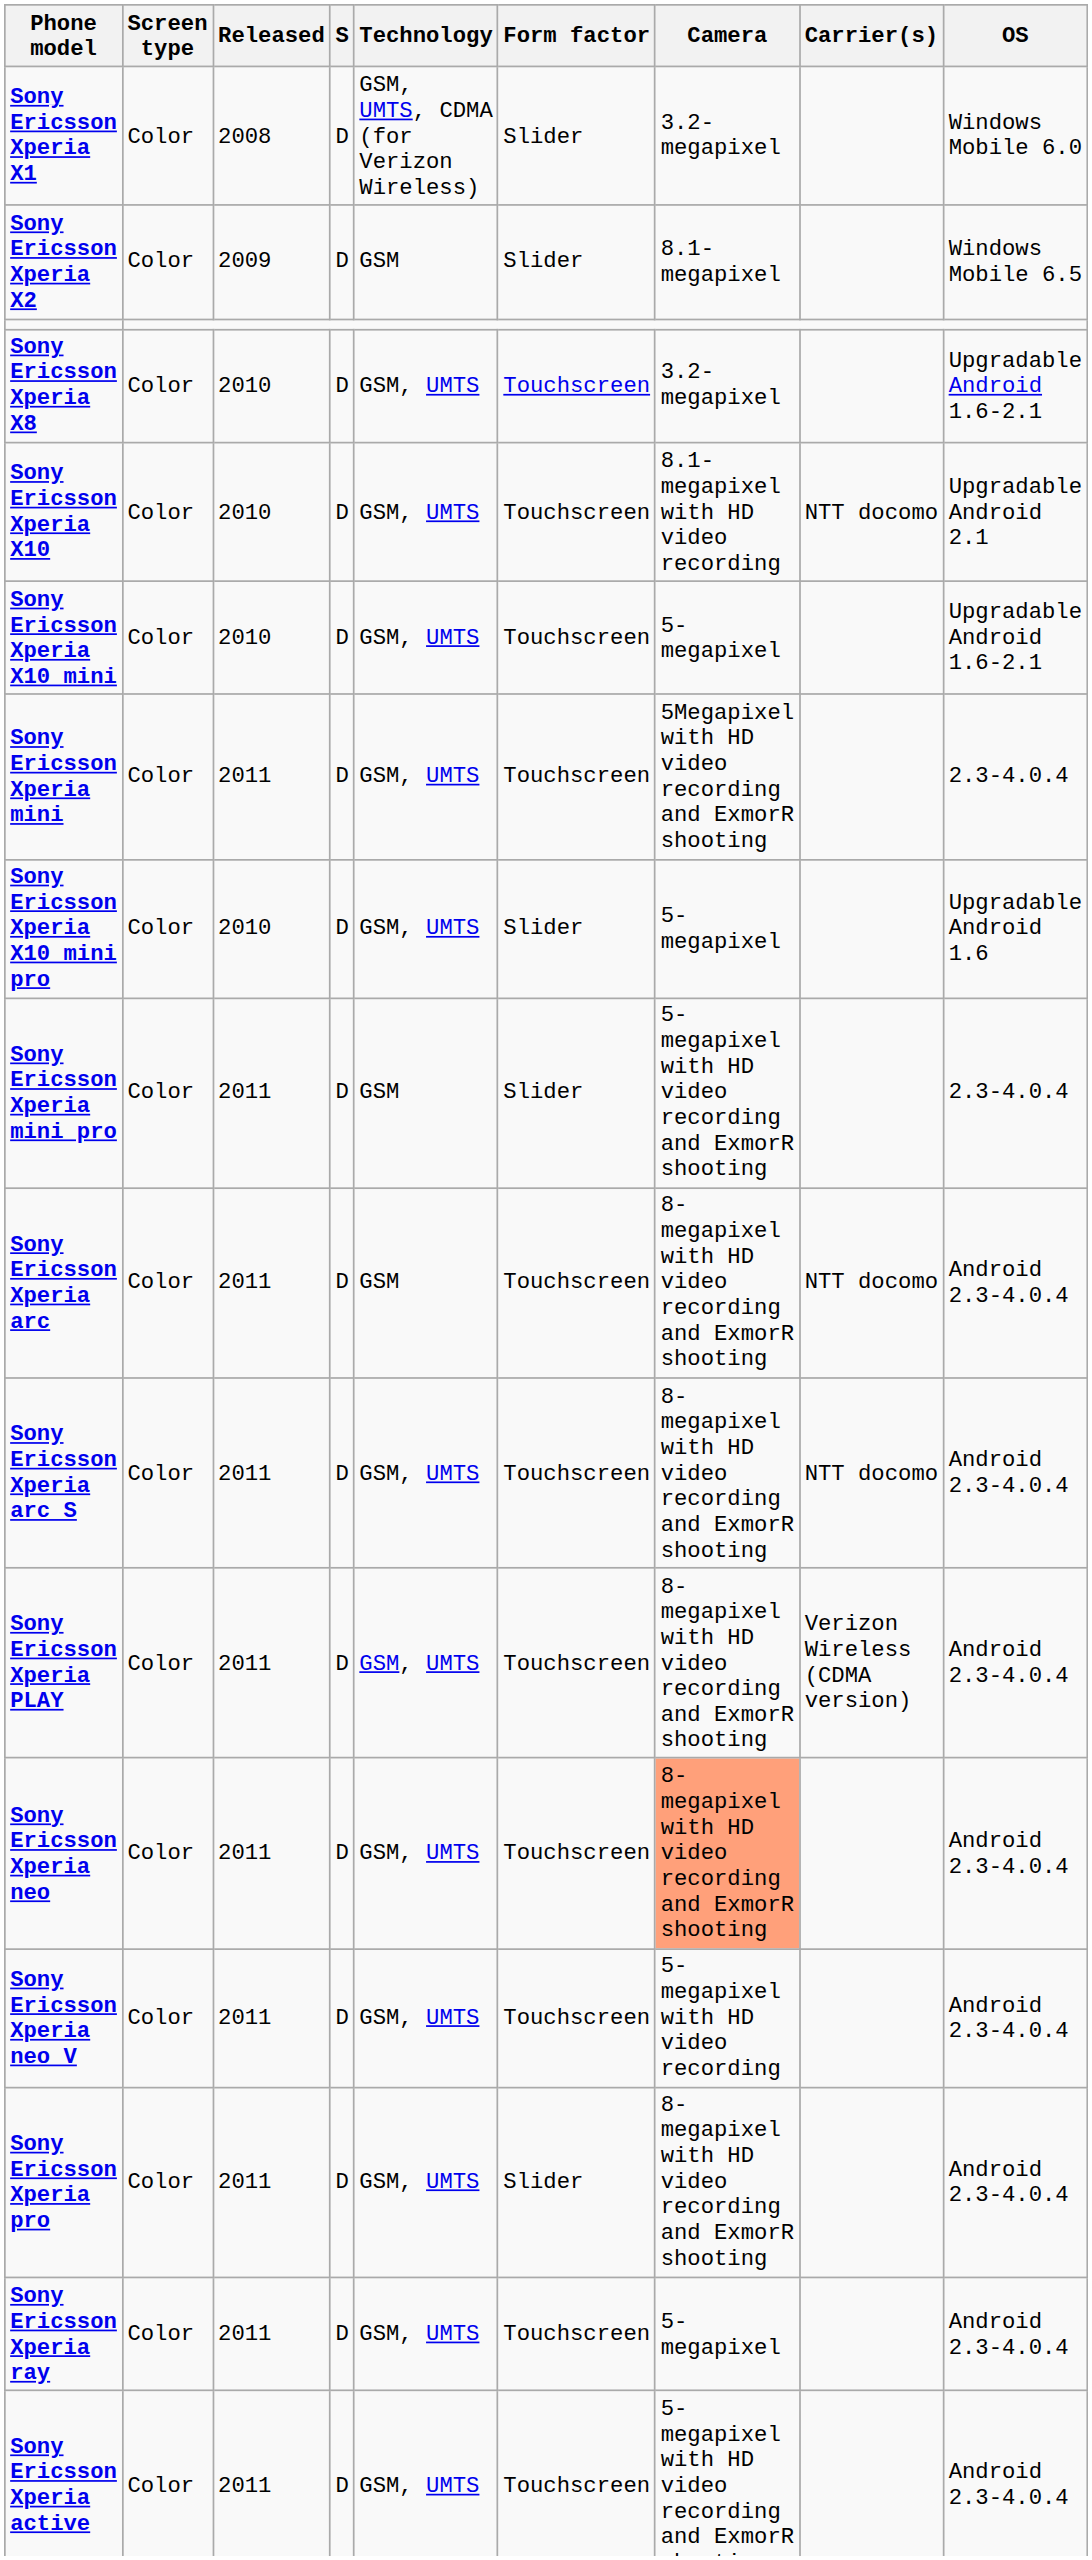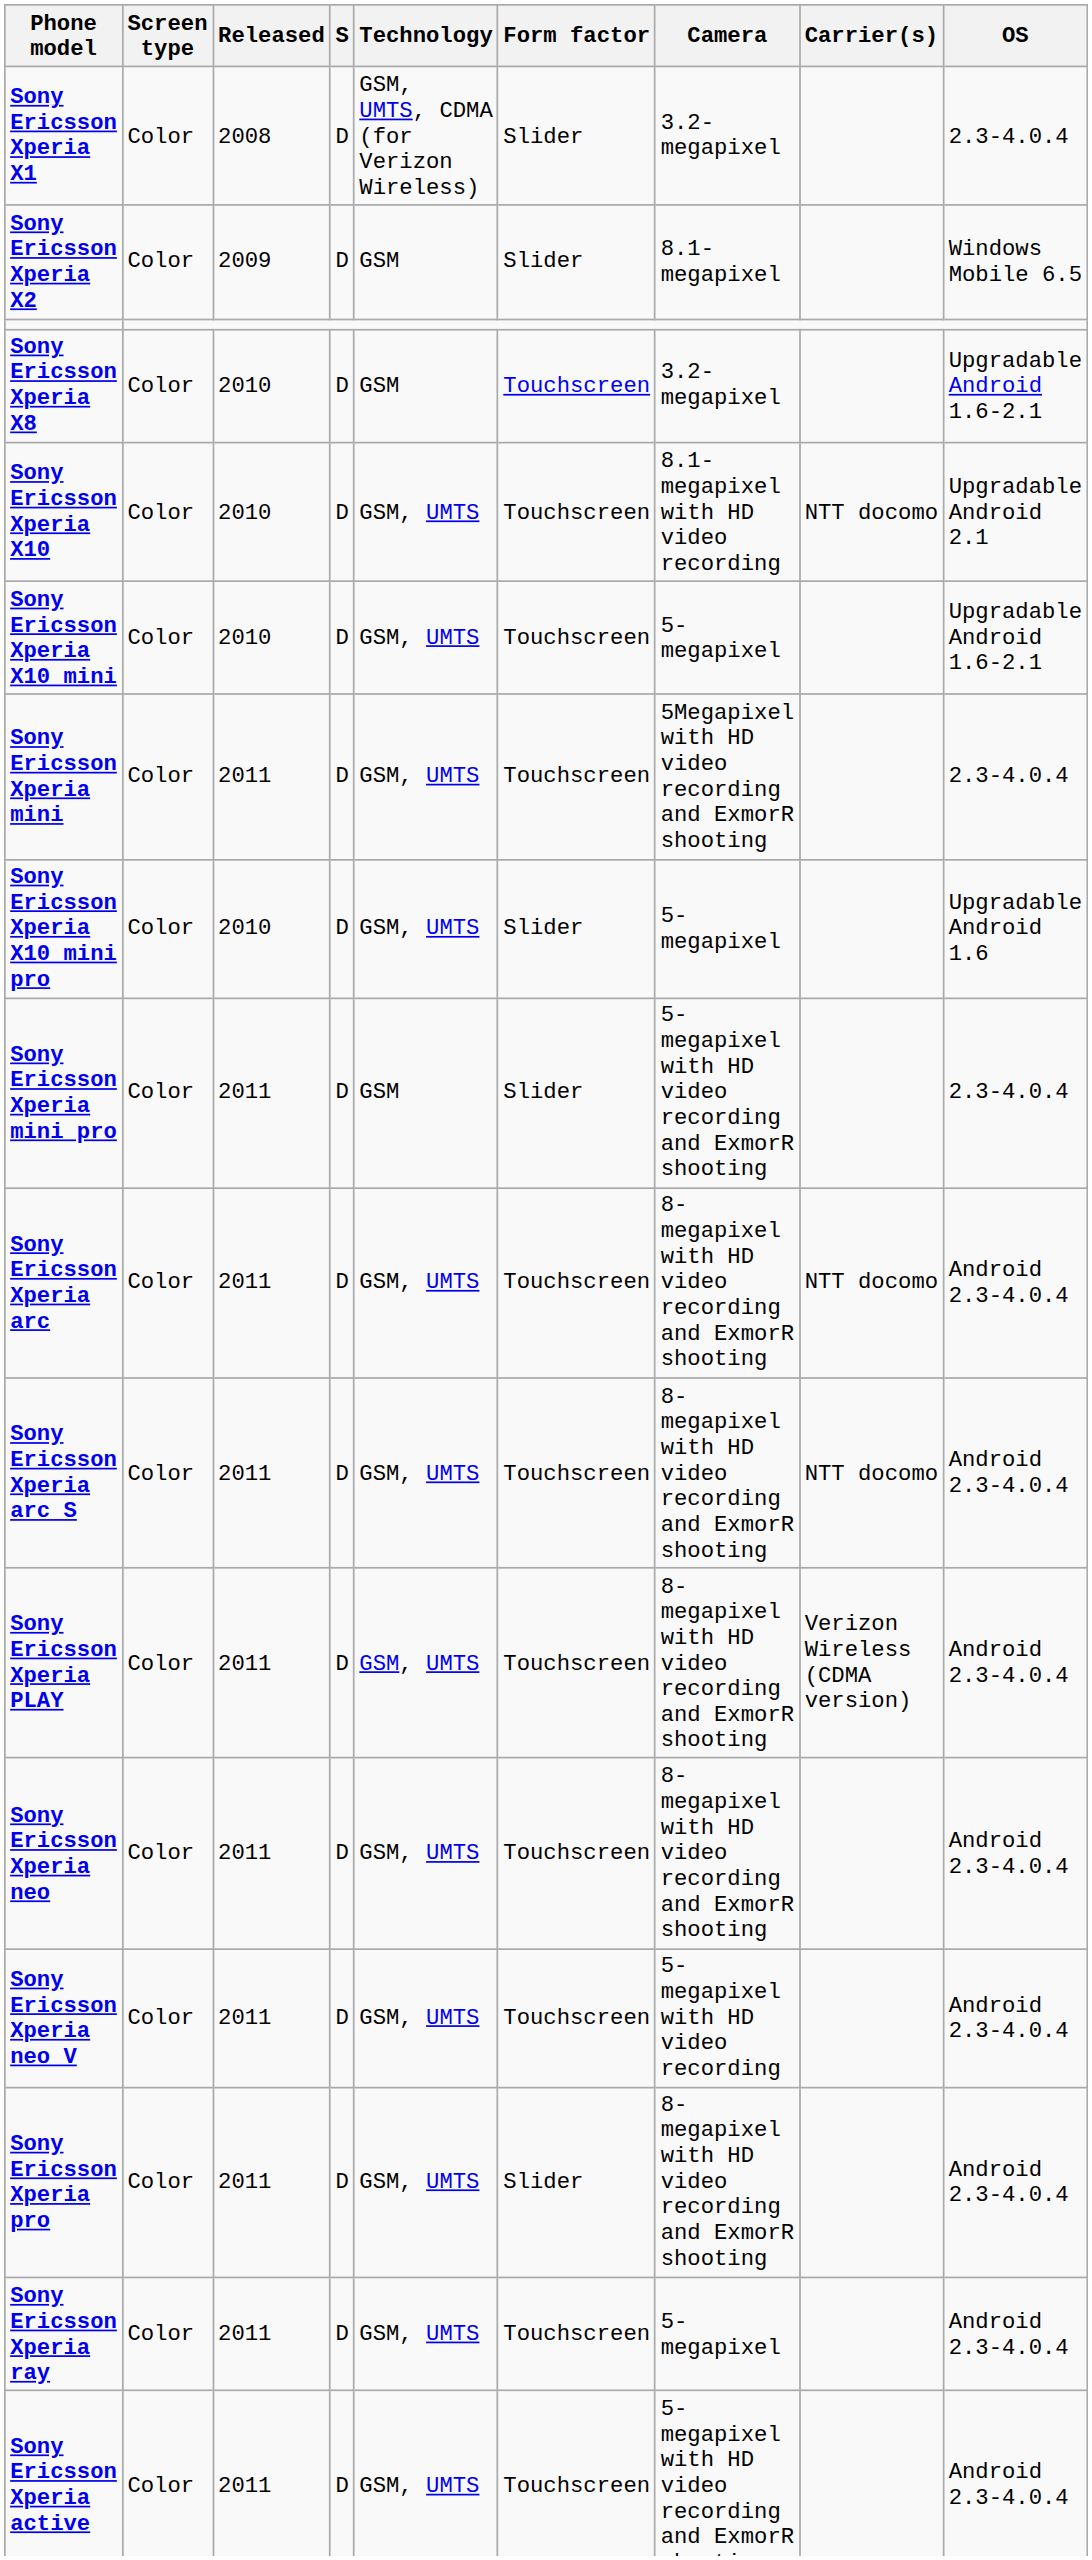 <table class="wikitable sortable">
 <tr>
 <th><strong>Phone model</strong></th>
 <th><strong>Screen type</strong></th>
 <th><strong>Released</strong></th>
 <th><strong>S</strong></th>
 <th><strong>Technology</strong></th>
 <th><strong>Form factor</strong></th>
 <th><strong>Camera</strong></th>
 <th><strong>Carrier(s)</strong></th>
 <th><strong>OS</strong></th>
 </tr>
 <tr>
 <td><strong><a href='#'>Sony Ericsson Xperia X1</a></strong></td>
 <td>Color</td>
 <td>2008</td>
 <td>D</td>
 <td>GSM, <a href='#'>UMTS</a>, CDMA (for Verizon Wireless)</td>
 <td>Slider</td>
 <td>3.2-megapixel</td>
 <td></td>
-<td>Windows Mobile 6.0</td>
+<td>2.3-4.0.4</td>
 </tr>
 <tr>
 <td><strong><a href='#'>Sony Ericsson Xperia X2</a></strong></td>
 <td>Color</td>
 <td>2009</td>
 <td>D</td>
 <td>GSM</td>
 <td>Slider</td>
 <td>8.1-megapixel</td>
 <td></td>
 <td>Windows Mobile 6.5</td>
 </tr>
 <tr>
 <td></td>
 </tr>
 <tr>
 <td><strong><a href='#'>Sony Ericsson Xperia X8</a></strong></td>
 <td>Color</td>
 <td>2010</td>
 <td>D</td>
-<td>GSM, <a href='#'>UMTS</a></td>
+<td>GSM</td>
 <td><a href='#'>Touchscreen</a></td>
 <td>3.2-megapixel</td>
 <td></td>
 <td>Upgradable <a href='#'>Android</a> 1.6-2.1</td>
 </tr>
 <tr>
 <td><strong><a href='#'>Sony Ericsson Xperia X10</a></strong></td>
 <td>Color</td>
 <td>2010</td>
 <td>D</td>
 <td>GSM, <a href='#'>UMTS</a></td>
 <td>Touchscreen</td>
 <td>8.1-megapixel with HD video recording</td>
 <td>NTT docomo</td>
 <td>Upgradable Android 2.1</td>
 </tr>
 <tr>
 <td><strong><a href='#'>Sony Ericsson Xperia X10 mini</a></strong></td>
 <td>Color</td>
 <td>2010</td>
 <td>D</td>
 <td>GSM, <a href='#'>UMTS</a></td>
 <td>Touchscreen</td>
 <td>5-megapixel</td>
 <td></td>
 <td>Upgradable Android 1.6-2.1</td>
 </tr>
 <tr>
 <td><strong><a href='#'>Sony Ericsson Xperia mini</a></strong></td>
 <td>Color</td>
 <td>2011</td>
 <td>D</td>
 <td>GSM, <a href='#'>UMTS</a></td>
 <td>Touchscreen</td>
 <td>5Megapixel with HD video recording and ExmorR shooting</td>
 <td></td>
 <td>2.3-4.0.4</td>
 </tr>
 <tr>
 <td><strong><a href='#'>Sony Ericsson Xperia X10 mini pro</a></strong></td>
 <td>Color</td>
 <td>2010</td>
 <td>D</td>
 <td>GSM, <a href='#'>UMTS</a></td>
 <td>Slider</td>
 <td>5-megapixel</td>
 <td></td>
 <td>Upgradable Android 1.6</td>
 </tr>
 <tr>
 <td><strong><a href='#'>Sony Ericsson Xperia mini pro</a></strong></td>
 <td>Color</td>
 <td>2011</td>
 <td>D</td>
 <td>GSM</td>
 <td>Slider</td>
 <td>5-megapixel with HD video recording and ExmorR shooting</td>
 <td></td>
 <td>2.3-4.0.4</td>
 </tr>
 <tr>
 <td><strong><a href='#'>Sony Ericsson Xperia arc</a></strong></td>
 <td>Color</td>
 <td>2011</td>
 <td>D</td>
-<td>GSM</td>
+<td>GSM, <a href='#'>UMTS</a></td>
 <td>Touchscreen</td>
 <td>8-megapixel with HD video recording and ExmorR shooting</td>
 <td>NTT docomo</td>
 <td>Android 2.3-4.0.4</td>
 </tr>
 <tr>
 <td><strong><a href='#'>Sony Ericsson Xperia arc S</a></strong></td>
 <td>Color</td>
 <td>2011</td>
 <td>D</td>
 <td>GSM, <a href='#'>UMTS</a></td>
 <td>Touchscreen</td>
 <td>8-megapixel with HD video recording and ExmorR shooting</td>
 <td>NTT docomo</td>
 <td>Android 2.3-4.0.4</td>
 </tr>
 <tr>
 <td><strong><a href='#'>Sony Ericsson Xperia PLAY</a></strong></td>
 <td>Color</td>
 <td>2011</td>
 <td>D</td>
 <td><a href='#'>GSM</a>, <a href='#'>UMTS</a></td>
 <td>Touchscreen</td>
 <td>8-megapixel with HD video recording and ExmorR shooting</td>
 <td>Verizon Wireless (CDMA version)</td>
 <td>Android 2.3-4.0.4</td>
 </tr>
 <tr>
 <td><strong><a href='#'>Sony Ericsson Xperia neo</a></strong></td>
 <td>Color</td>
 <td>2011</td>
 <td>D</td>
 <td>GSM, <a href='#'>UMTS</a></td>
 <td>Touchscreen</td>
-<td style="background: lightsalmon;">8-megapixel with HD video recording and ExmorR shooting</td>
+<td>8-megapixel with HD video recording and ExmorR shooting</td>
 <td></td>
 <td>Android 2.3-4.0.4</td>
 </tr>
 <tr>
 <td><strong><a href='#'>Sony Ericsson Xperia neo V</a></strong></td>
 <td>Color</td>
 <td>2011</td>
 <td>D</td>
 <td>GSM, <a href='#'>UMTS</a></td>
 <td>Touchscreen</td>
 <td>5-megapixel with HD video recording</td>
 <td></td>
 <td>Android 2.3-4.0.4</td>
 </tr>
 <tr>
 <td><strong><a href='#'>Sony Ericsson Xperia pro</a></strong></td>
 <td>Color</td>
 <td>2011</td>
 <td>D</td>
 <td>GSM, <a href='#'>UMTS</a></td>
 <td>Slider</td>
 <td>8-megapixel with HD video recording and ExmorR shooting</td>
 <td></td>
 <td>Android 2.3-4.0.4</td>
 </tr>
 <tr>
 <td><strong><a href='#'>Sony Ericsson Xperia ray</a></strong></td>
 <td>Color</td>
 <td>2011</td>
 <td>D</td>
 <td>GSM, <a href='#'>UMTS</a></td>
 <td>Touchscreen</td>
 <td>5-megapixel</td>
 <td></td>
 <td>Android 2.3-4.0.4</td>
 </tr>
 <tr>
 <td><strong><a href='#'>Sony Ericsson Xperia active</a></strong></td>
 <td>Color</td>
 <td>2011</td>
 <td>D</td>
 <td>GSM, <a href='#'>UMTS</a></td>
 <td>Touchscreen</td>
 <td>5-megapixel with HD video recording and ExmorR shooting</td>
 <td></td>
 <td>Android 2.3-4.0.4</td>
 </tr>
 </table>
